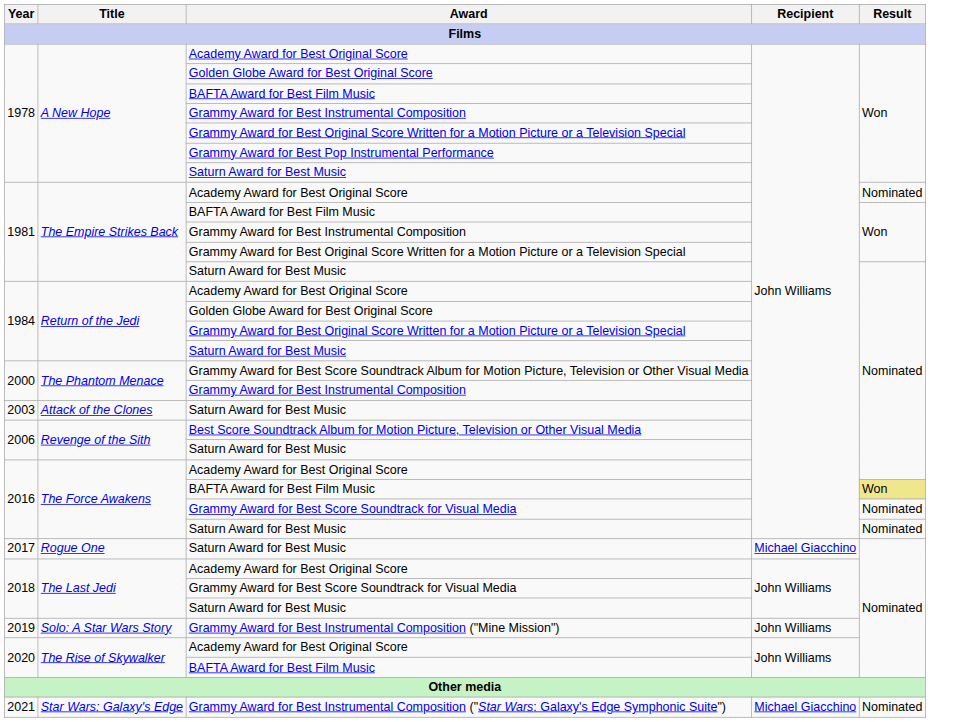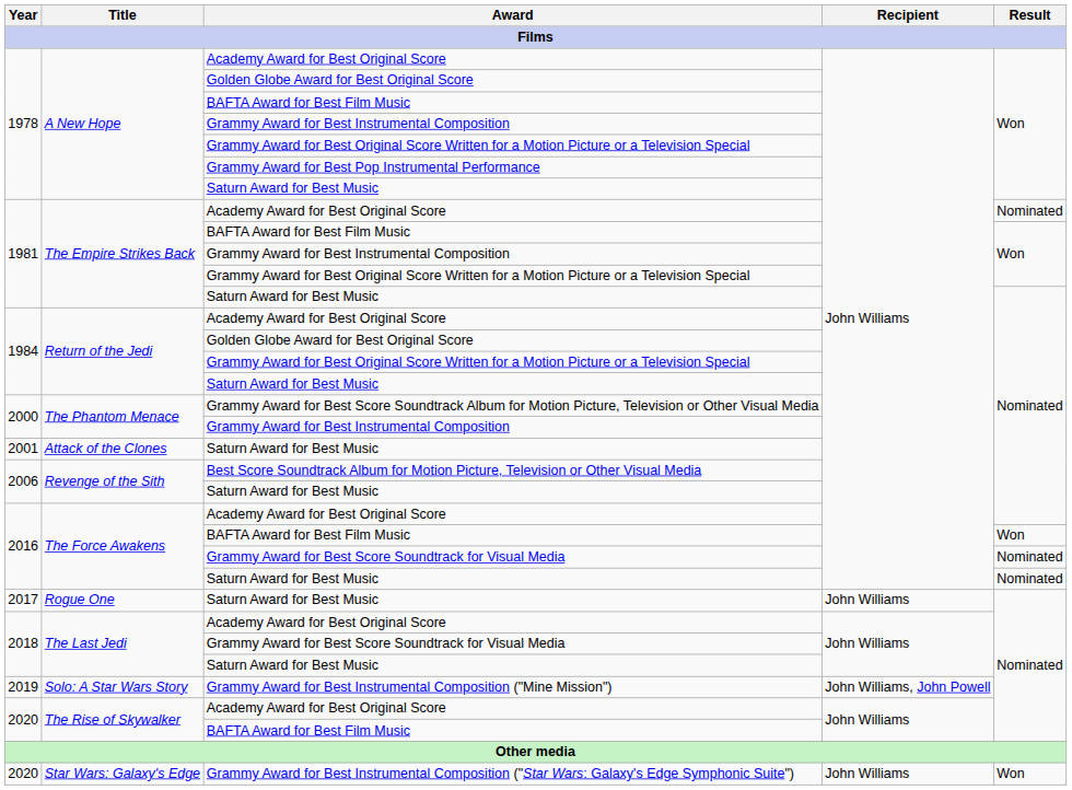 <table class="wikitable">
 <tr>
 <th>Year</th>
 <th>Title</th>
 <th>Award</th>
 <th>Recipient</th>
 <th>Result</th>
 </tr>
 <tr>
 <th colspan="5" style="background-color:#c5cdf3;">Films</th>
 </tr>
 <tr>
 <td rowspan="7">1978</td>
 <td rowspan="7"><em><a href='#'>A New Hope</a></em></td>
 <td><a href='#'>Academy Award for Best Original Score</a></td>
 <td rowspan="25">John Williams</td>
 <td rowspan="7">Won</td>
 </tr>
 <tr>
 <td><a href='#'>Golden Globe Award for Best Original Score</a></td>
 </tr>
 <tr>
 <td><a href='#'>BAFTA Award for Best Film Music</a></td>
 </tr>
 <tr>
 <td><a href='#'>Grammy Award for Best Instrumental Composition</a></td>
 </tr>
 <tr>
 <td><a href='#'>Grammy Award for Best Original Score Written for a Motion Picture or a Television Special</a></td>
 </tr>
 <tr>
 <td><a href='#'>Grammy Award for Best Pop Instrumental Performance</a></td>
 </tr>
 <tr>
 <td><a href='#'>Saturn Award for Best Music</a></td>
 </tr>
 <tr>
 <td rowspan="5">1981</td>
 <td rowspan="5"><em><a href='#'>The Empire Strikes Back</a></em></td>
 <td>Academy Award for Best Original Score</td>
 <td>Nominated</td>
 </tr>
 <tr>
 <td>BAFTA Award for Best Film Music</td>
 <td rowspan="3">Won</td>
 </tr>
 <tr>
 <td>Grammy Award for Best Instrumental Composition</td>
 </tr>
 <tr>
 <td>Grammy Award for Best Original Score Written for a Motion Picture or a Television Special</td>
 </tr>
 <tr>
 <td>Saturn Award for Best Music</td>
 <td rowspan="11">Nominated</td>
 </tr>
 <tr>
 <td rowspan="4">1984</td>
 <td rowspan="4"><em><a href='#'>Return of the Jedi</a></em></td>
 <td>Academy Award for Best Original Score</td>
 </tr>
 <tr>
 <td>Golden Globe Award for Best Original Score</td>
 </tr>
 <tr>
 <td><a href='#'>Grammy Award for Best Original Score Written for a Motion Picture or a Television Special</a></td>
 </tr>
 <tr>
 <td><a href='#'>Saturn Award for Best Music</a></td>
 </tr>
 <tr>
 <td rowspan="2">2000</td>
 <td rowspan="2"><em><a href='#'>The Phantom Menace</a></em></td>
 <td>Grammy Award for Best Score Soundtrack Album for Motion Picture, Television or Other Visual Media</td>
 </tr>
 <tr>
 <td><a href='#'>Grammy Award for Best Instrumental Composition</a></td>
 </tr>
 <tr>
-<td>2003</td>
+<td>2001</td>
 <td><em><a href='#'>Attack of the Clones</a></em></td>
 <td>Saturn Award for Best Music</td>
 </tr>
 <tr>
 <td rowspan="2">2006</td>
 <td rowspan="2"><em><a href='#'>Revenge of the Sith</a></em></td>
 <td><a href='#'>Best Score Soundtrack Album for Motion Picture, Television or Other Visual Media</a></td>
 </tr>
 <tr>
 <td>Saturn Award for Best Music</td>
 </tr>
 <tr>
 <td rowspan="4">2016</td>
 <td rowspan="4"><em><a href='#'>The Force Awakens</a></em></td>
 <td>Academy Award for Best Original Score</td>
 </tr>
 <tr>
 <td>BAFTA Award for Best Film Music</td>
-<td style="background: khaki;">Won</td>
+<td>Won</td>
 </tr>
 <tr>
 <td><a href='#'>Grammy Award for Best Score Soundtrack for Visual Media</a></td>
 <td>Nominated</td>
 </tr>
 <tr>
 <td>Saturn Award for Best Music</td>
 <td>Nominated</td>
 </tr>
 <tr>
 <td>2017</td>
 <td><em><a href='#'>Rogue One</a></em></td>
 <td>Saturn Award for Best Music</td>
-<td><a href='#'>Michael Giacchino</a></td>
+<td>John Williams</td>
 <td rowspan="7">Nominated</td>
 </tr>
 <tr>
 <td rowspan="3">2018</td>
 <td rowspan="3"><em><a href='#'>The Last Jedi</a></em></td>
 <td>Academy Award for Best Original Score</td>
 <td rowspan="3">John Williams</td>
 </tr>
 <tr>
 <td>Grammy Award for Best Score Soundtrack for Visual Media</td>
 </tr>
 <tr>
 <td>Saturn Award for Best Music</td>
 </tr>
 <tr>
 <td>2019</td>
 <td><em><a href='#'>Solo: A Star Wars Story</a></em></td>
 <td><a href='#'>Grammy Award for Best Instrumental Composition</a> ("Mine Mission")</td>
-<td>John Williams</td>
+<td>John Williams, <a href='#'>John Powell</a></td>
 </tr>
 <tr>
 <td rowspan="2">2020</td>
 <td rowspan="2"><em><a href='#'>The Rise of Skywalker</a></em></td>
 <td>Academy Award for Best Original Score</td>
 <td rowspan="2">John Williams</td>
 </tr>
 <tr>
 <td><a href='#'>BAFTA Award for Best Film Music</a></td>
 </tr>
 <tr>
 <th colspan="5" style="background-color:#c5f3c6;">Other media</th>
 </tr>
 <tr>
-<td>2021</td>
+<td>2020</td>
 <td><em><a href='#'>Star Wars: Galaxy's Edge</a></em></td>
 <td><a href='#'>Grammy Award for Best Instrumental Composition</a> ("<a href='#'><em>Star Wars</em>: Galaxy's Edge Symphonic Suite</a>")</td>
-<td><a href='#'>Michael Giacchino</a></td>
-<td>Nominated</td>
+<td>John Williams</td>
+<td>Won</td>
 </tr>
 </table>
